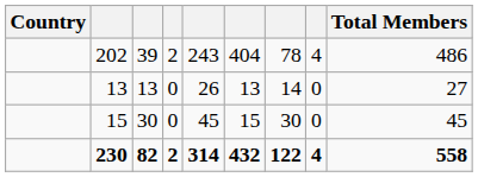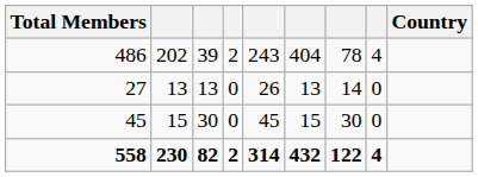 <table class="wikitable mw-datatable sortable">
 <tr>
-<th>Country</th>
+<th>Total Members</th>
 <th></th>
 <th></th>
 <th></th>
 <th></th>
 <th></th>
 <th></th>
 <th></th>
-<th>Total Members</th>
+<th>Country</th>
 </tr>
 <tr>
-<td></td>
+<td align=right>486</td>
 <td align=right>202</td>
 <td align=right>39</td>
 <td align=right>2</td>
 <td align=right>243</td>
 <td align=right>404</td>
 <td align=right>78</td>
 <td align=right>4</td>
-<td align=right>486</td>
+<td></td>
 </tr>
 <tr>
-<td></td>
+<td align=right>27</td>
 <td align=right>13</td>
 <td align=right>13</td>
 <td align=right>0</td>
 <td align=right>26</td>
 <td align=right>13</td>
 <td align=right>14</td>
 <td align=right>0</td>
-<td align=right>27</td>
+<td></td>
 </tr>
 <tr>
-<td></td>
+<td align=right>45</td>
 <td align=right>15</td>
 <td align=right>30</td>
 <td align=right>0</td>
 <td align=right>45</td>
 <td align=right>15</td>
 <td align=right>30</td>
 <td align=right>0</td>
-<td align=right>45</td>
+<td></td>
 </tr>
 <tr class="sortbottom" style="font-weight:bold">
-<td></td>
+<td align=right>558</td>
 <td align=right>230</td>
 <td align=right>82</td>
 <td align=right>2</td>
 <td align=right>314</td>
 <td align=right>432</td>
 <td align=right>122</td>
 <td align=right>4</td>
-<td align=right>558</td>
+<td></td>
 </tr>
 </table>
